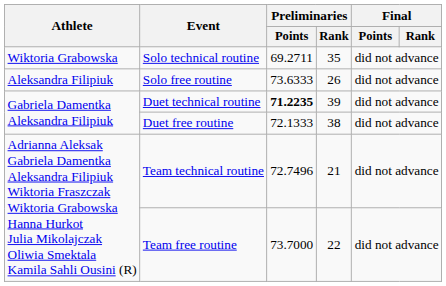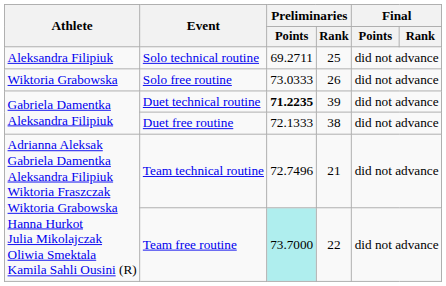 <table class=wikitable style="font-size:90%">
 <tr>
 <th rowspan="2">Athlete</th>
 <th rowspan="2">Event</th>
 <th colspan="2">Preliminaries</th>
 <th colspan="2">Final</th>
 </tr>
 <tr style="font-size:95%">
 <th>Points</th>
 <th>Rank</th>
 <th>Points</th>
 <th>Rank</th>
 </tr>
 <tr align=center>
-<td align=left><a href='#'>Wiktoria Grabowska</a></td>
+<td align=left><a href='#'>Aleksandra Filipiuk</a></td>
 <td align=left><a href='#'>Solo technical routine</a></td>
 <td>69.2711</td>
-<td>35</td>
+<td>25</td>
 <td colspan=2>did not advance</td>
 </tr>
 <tr align=center>
-<td align=left><a href='#'>Aleksandra Filipiuk</a></td>
+<td align=left><a href='#'>Wiktoria Grabowska</a></td>
 <td align=left><a href='#'>Solo free routine</a></td>
-<td>73.6333</td>
+<td>73.0333</td>
 <td>26</td>
 <td colspan=2>did not advance</td>
 </tr>
 <tr align=center>
 <td align=left rowspan=2><a href='#'>Gabriela Damentka</a><br><a href='#'>Aleksandra Filipiuk</a></td>
 <td align=left><a href='#'>Duet technical routine</a></td>
 <td><strong>71.2235</strong></td>
 <td>39</td>
 <td colspan=2>did not advance</td>
 </tr>
 <tr align=center>
 <td align=left><a href='#'>Duet free routine</a></td>
 <td>72.1333</td>
 <td>38</td>
 <td colspan=2>did not advance</td>
 </tr>
 <tr align=center>
 <td align=left rowspan=2><a href='#'>Adrianna Aleksak</a><br><a href='#'>Gabriela Damentka</a><br><a href='#'>Aleksandra Filipiuk</a><br><a href='#'>Wiktoria Fraszczak</a><br><a href='#'>Wiktoria Grabowska</a><br><a href='#'>Hanna Hurkot</a><br><a href='#'>Julia Mikolajczak</a><br><a href='#'>Oliwia Smektala</a><br><a href='#'>Kamila Sahli Ousini</a> (R)</td>
 <td align=left><a href='#'>Team technical routine</a></td>
 <td>72.7496</td>
 <td>21</td>
 <td colspan=2>did not advance</td>
 </tr>
 <tr align=center>
 <td align=left><a href='#'>Team free routine</a></td>
-<td>73.7000</td>
+<td style="background: paleturquoise;">73.7000</td>
 <td>22</td>
 <td colspan=2>did not advance</td>
 </tr>
 </table>
